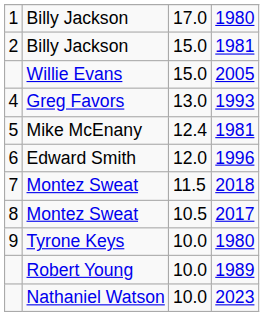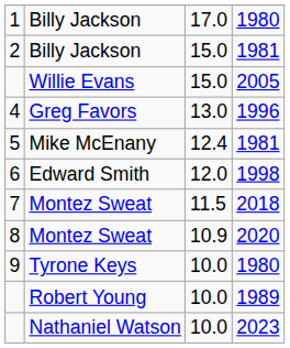 <table class="wikitable">
 <tr>
 </tr>
 <tr>
 <td>1</td>
 <td>Billy Jackson</td>
 <td>17.0</td>
 <td><a href='#'>1980</a></td>
 </tr>
 <tr>
 <td>2</td>
 <td>Billy Jackson</td>
 <td>15.0</td>
 <td><a href='#'>1981</a></td>
 </tr>
 <tr>
 <td></td>
 <td><a href='#'>Willie Evans</a></td>
 <td>15.0</td>
 <td><a href='#'>2005</a></td>
 </tr>
 <tr>
 <td>4</td>
 <td><a href='#'>Greg Favors</a></td>
 <td>13.0</td>
-<td><a href='#'>1993</a></td>
+<td><a href='#'>1996</a></td>
 </tr>
 <tr>
 <td>5</td>
 <td>Mike McEnany</td>
 <td>12.4</td>
 <td><a href='#'>1981</a></td>
 </tr>
 <tr>
 <td>6</td>
 <td>Edward Smith</td>
 <td>12.0</td>
-<td><a href='#'>1996</a></td>
+<td><a href='#'>1998</a></td>
 </tr>
 <tr>
 <td>7</td>
 <td><a href='#'>Montez Sweat</a></td>
 <td>11.5</td>
 <td><a href='#'>2018</a></td>
 </tr>
 <tr>
 <td>8</td>
 <td><a href='#'>Montez Sweat</a></td>
-<td>10.5</td>
-<td><a href='#'>2017</a></td>
+<td>10.9</td>
+<td><a href='#'>2020</a></td>
 </tr>
 <tr>
 <td>9</td>
 <td><a href='#'>Tyrone Keys</a></td>
 <td>10.0</td>
 <td><a href='#'>1980</a></td>
 </tr>
 <tr>
 <td></td>
 <td><a href='#'>Robert Young</a></td>
 <td>10.0</td>
 <td><a href='#'>1989</a></td>
 </tr>
 <tr>
 <td></td>
 <td><a href='#'>Nathaniel Watson</a></td>
 <td>10.0</td>
 <td><a href='#'>2023</a></td>
 </tr>
 </table>
